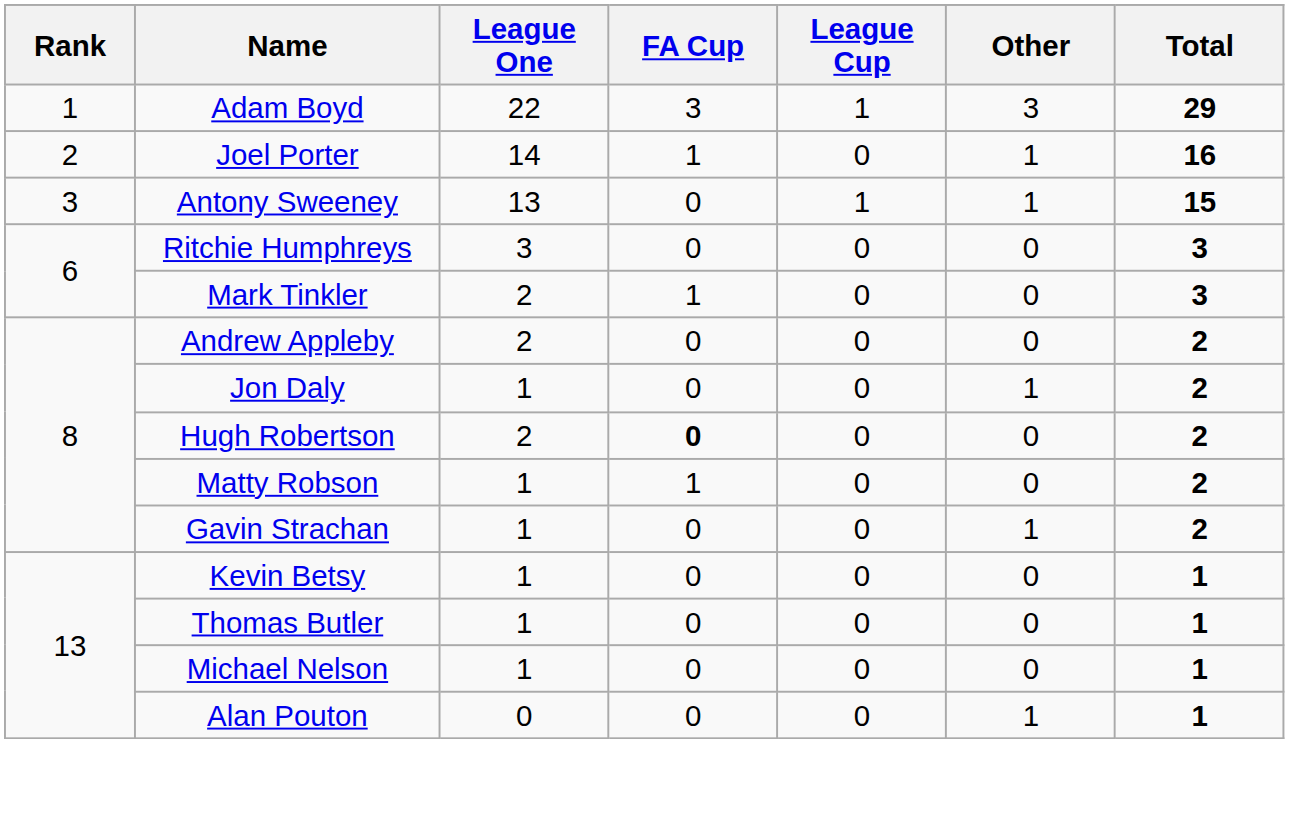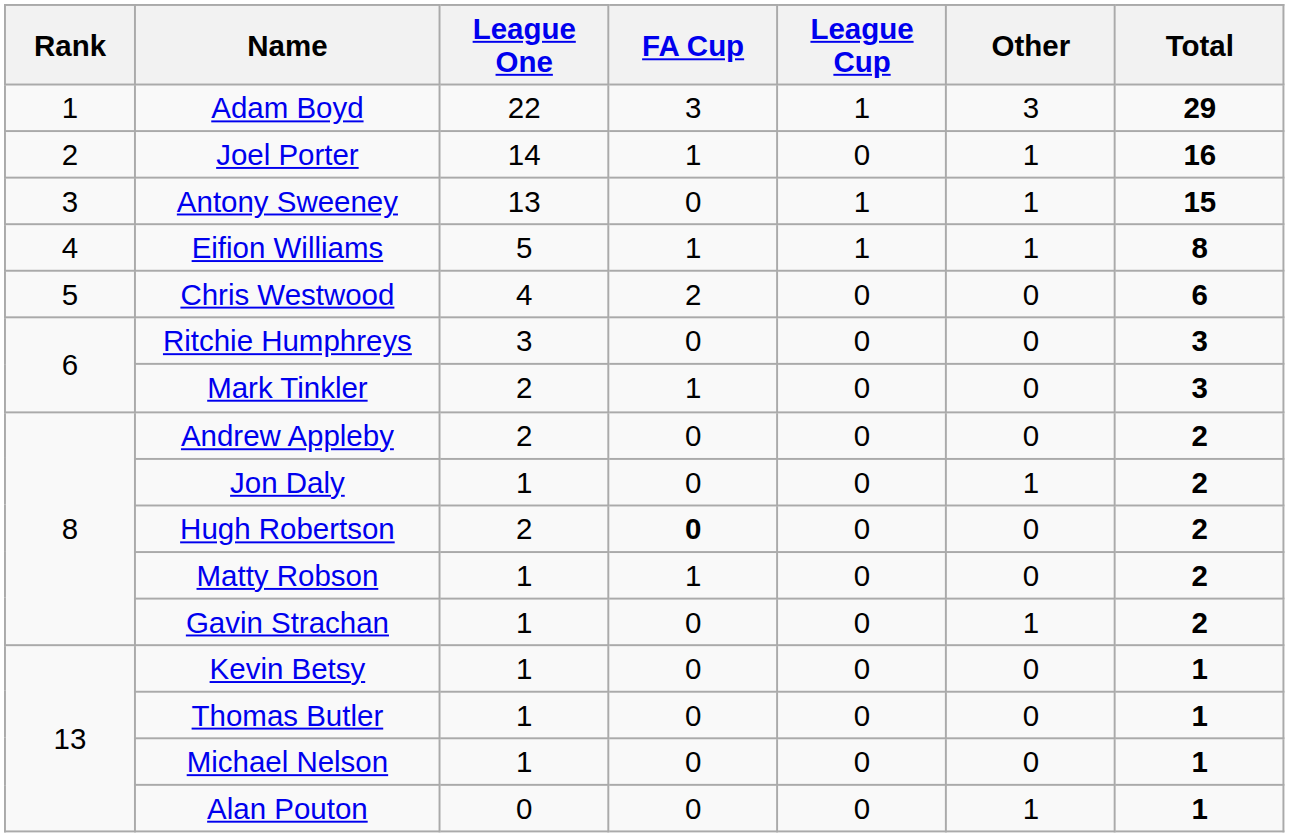 <table class="wikitable" style="font-size: 95%; text-align: center;">
 <tr>
 <th width=60>Rank</th>
 <th width=150>Name</th>
 <th width=80><a href='#'>League One</a></th>
 <th width=80><a href='#'>FA Cup</a></th>
 <th width=80><a href='#'>League Cup</a></th>
 <th width=80>Other</th>
 <th width=80><strong>Total</strong></th>
 </tr>
 <tr>
 <td>1</td>
 <td><a href='#'>Adam Boyd</a></td>
 <td>22</td>
 <td>3</td>
 <td>1</td>
 <td>3</td>
 <td><strong>29</strong></td>
 </tr>
 <tr>
 <td>2</td>
 <td><a href='#'>Joel Porter</a></td>
 <td>14</td>
 <td>1</td>
 <td>0</td>
 <td>1</td>
 <td><strong>16</strong></td>
 </tr>
 <tr>
 <td>3</td>
 <td><a href='#'>Antony Sweeney</a></td>
 <td>13</td>
 <td>0</td>
 <td>1</td>
 <td>1</td>
 <td><strong>15</strong></td>
+</tr>
+<tr>
+<td>4</td>
+<td><a href='#'>Eifion Williams</a></td>
+<td>5</td>
+<td>1</td>
+<td>1</td>
+<td>1</td>
+<td><strong>8</strong></td>
+</tr>
+<tr>
+<td>5</td>
+<td><a href='#'>Chris Westwood</a></td>
+<td>4</td>
+<td>2</td>
+<td>0</td>
+<td>0</td>
+<td><strong>6</strong></td>
 </tr>
 <tr>
 <td rowspan=2>6</td>
 <td><a href='#'>Ritchie Humphreys</a></td>
 <td>3</td>
 <td>0</td>
 <td>0</td>
 <td>0</td>
 <td><strong>3</strong></td>
 </tr>
 <tr>
 <td><a href='#'>Mark Tinkler</a></td>
 <td>2</td>
 <td>1</td>
 <td>0</td>
 <td>0</td>
 <td><strong>3</strong></td>
 </tr>
 <tr>
 <td rowspan=5>8</td>
 <td><a href='#'>Andrew Appleby</a></td>
 <td>2</td>
 <td>0</td>
 <td>0</td>
 <td>0</td>
 <td><strong>2</strong></td>
 </tr>
 <tr>
 <td><a href='#'>Jon Daly</a></td>
 <td>1</td>
 <td>0</td>
 <td>0</td>
 <td>1</td>
 <td><strong>2</strong></td>
 </tr>
 <tr>
 <td><a href='#'>Hugh Robertson</a></td>
 <td>2</td>
 <td><strong>0</strong></td>
 <td>0</td>
 <td>0</td>
 <td><strong>2</strong></td>
 </tr>
 <tr>
 <td><a href='#'>Matty Robson</a></td>
 <td>1</td>
 <td>1</td>
 <td>0</td>
 <td>0</td>
 <td><strong>2</strong></td>
 </tr>
 <tr>
 <td><a href='#'>Gavin Strachan</a></td>
 <td>1</td>
 <td>0</td>
 <td>0</td>
 <td>1</td>
 <td><strong>2</strong></td>
 </tr>
 <tr>
 <td rowspan=4>13</td>
 <td><a href='#'>Kevin Betsy</a></td>
 <td>1</td>
 <td>0</td>
 <td>0</td>
 <td>0</td>
 <td><strong>1</strong></td>
 </tr>
 <tr>
 <td><a href='#'>Thomas Butler</a></td>
 <td>1</td>
 <td>0</td>
 <td>0</td>
 <td>0</td>
 <td><strong>1</strong></td>
 </tr>
 <tr>
 <td><a href='#'>Michael Nelson</a></td>
 <td>1</td>
 <td>0</td>
 <td>0</td>
 <td>0</td>
 <td><strong>1</strong></td>
 </tr>
 <tr>
 <td><a href='#'>Alan Pouton</a></td>
 <td>0</td>
 <td>0</td>
 <td>0</td>
 <td>1</td>
 <td><strong>1</strong></td>
 </tr>
 </table>
